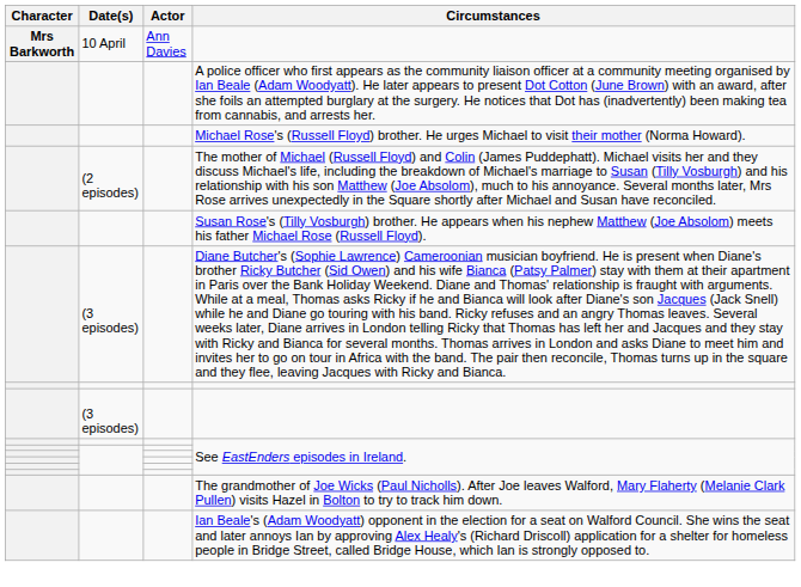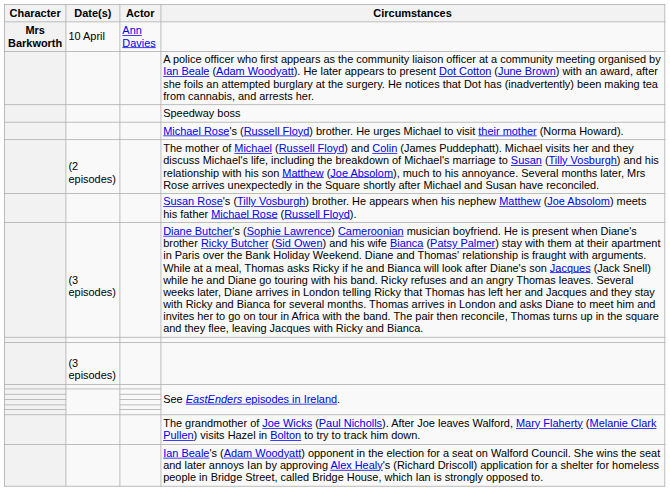 <table class="wikitable plainrowheaders" style="font-size:90%">
 <tr>
 <th scope="col">Character</th>
 <th scope="col">Date(s)</th>
 <th scope="col">Actor</th>
 <th scope="col">Circumstances</th>
 </tr>
 <tr>
 <th><strong>Mrs Barkworth</strong></th>
 <td>10 April</td>
 <td><a href='#'>Ann Davies</a></td>
 <td></td>
 </tr>
 <tr>
 <th scope="row"></th>
 <td></td>
 <td></td>
 <td>A police officer who first appears as the community liaison officer at a community meeting organised by <a href='#'>Ian Beale</a> (<a href='#'>Adam Woodyatt</a>). He later appears to present <a href='#'>Dot Cotton</a> (<a href='#'>June Brown</a>) with an award, after she foils an attempted burglary at the surgery. He notices that Dot has (inadvertently) been making tea from cannabis, and arrests her.</td>
+</tr>
+<tr>
+<th scope="row"></th>
+<td></td>
+<td></td>
+<td> Speedway boss</td>
 </tr>
 <tr>
 <th scope="row"></th>
 <td></td>
 <td></td>
 <td> <a href='#'>Michael Rose</a>'s (<a href='#'>Russell Floyd</a>) brother. He urges Michael to visit <a href='#'>their mother</a> (Norma Howard).</td>
 </tr>
 <tr>
 <th scope="row"></th>
 <td><br>(2 episodes)</td>
 <td></td>
 <td> The mother of <a href='#'>Michael</a> (<a href='#'>Russell Floyd</a>) and <a href='#'>Colin</a> (James Puddephatt). Michael visits her and they discuss Michael's life, including the breakdown of Michael's marriage to <a href='#'>Susan</a> (<a href='#'>Tilly Vosburgh</a>) and his relationship with his son <a href='#'>Matthew</a> (<a href='#'>Joe Absolom</a>), much to his annoyance. Several months later, Mrs Rose arrives unexpectedly in the Square shortly after Michael and Susan have reconciled.</td>
 </tr>
 <tr>
 <th scope="row"></th>
 <td></td>
 <td></td>
 <td> <a href='#'>Susan Rose</a>'s (<a href='#'>Tilly Vosburgh</a>) brother. He appears when his nephew <a href='#'>Matthew</a> (<a href='#'>Joe Absolom</a>) meets his father <a href='#'>Michael Rose</a> (<a href='#'>Russell Floyd</a>).</td>
 </tr>
 <tr>
 <th scope="row"></th>
 <td><br>(3 episodes)</td>
 <td></td>
 <td> <a href='#'>Diane Butcher</a>'s (<a href='#'>Sophie Lawrence</a>) <a href='#'>Cameroonian</a> musician boyfriend. He is present when Diane's brother <a href='#'>Ricky Butcher</a> (<a href='#'>Sid Owen</a>) and his wife <a href='#'>Bianca</a> (<a href='#'>Patsy Palmer</a>) stay with them at their apartment in Paris over the Bank Holiday Weekend. Diane and Thomas' relationship is fraught with arguments. While at a meal, Thomas asks Ricky if he and Bianca will look after Diane's son <a href='#'>Jacques</a> (Jack Snell) while he and Diane go touring with his band. Ricky refuses and an angry Thomas leaves. Several weeks later, Diane arrives in London telling Ricky that Thomas has left her and Jacques and they stay with Ricky and Bianca for several months. Thomas arrives in London and asks Diane to meet him and invites her to go on tour in Africa with the band. The pair then reconcile, Thomas turns up in the square and they flee, leaving Jacques with Ricky and Bianca.</td>
 </tr>
 <tr>
 <th scope="row"></th>
 <td></td>
 <td></td>
 <td></td>
 </tr>
 <tr>
 <th scope="row"></th>
 <td><br>(3 episodes)</td>
 <td></td>
 <td></td>
 </tr>
 <tr>
 <th scope="row"></th>
 <td></td>
 <td></td>
 <td rowspan="6">See <a href='#'><em>EastEnders</em> episodes in Ireland</a>.</td>
 </tr>
 <tr>
 <th scope="row"></th>
 <td rowspan="5"></td>
 <td></td>
 </tr>
 <tr>
 <th scope="row"></th>
 <td></td>
 </tr>
 <tr>
 <th scope="row"></th>
 <td></td>
 </tr>
 <tr>
 <th scope="row"></th>
 <td></td>
 </tr>
 <tr>
 <th scope="row"></th>
 <td></td>
 </tr>
 <tr>
 <th scope="row"></th>
 <td></td>
 <td></td>
 <td> The grandmother of <a href='#'>Joe Wicks</a> (<a href='#'>Paul Nicholls</a>). After Joe leaves Walford, <a href='#'>Mary Flaherty</a> (<a href='#'>Melanie Clark Pullen</a>) visits Hazel in <a href='#'>Bolton</a> to try to track him down.</td>
 </tr>
 <tr>
 <th scope="row"></th>
 <td></td>
 <td></td>
 <td> <a href='#'>Ian Beale</a>'s (<a href='#'>Adam Woodyatt</a>) opponent in the election for a seat on Walford Council. She wins the seat and later annoys Ian by approving <a href='#'>Alex Healy</a>'s (Richard Driscoll) application for a shelter for homeless people in Bridge Street, called Bridge House, which Ian is strongly opposed to.</td>
 </tr>
 </table>
